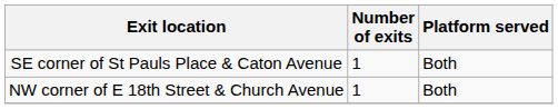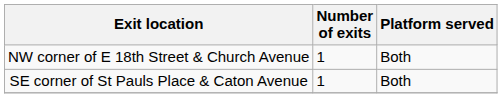 <table class="wikitable">
 <tr>
 <th>Exit location</th>
 <th width=50px>Number of exits</th>
 <th>Platform served</th>
 </tr>
 <tr>
-<td align="center">SE corner of St Pauls Place & Caton Avenue</td>
+<td align="center">NW corner of E 18th Street & Church Avenue</td>
 <td>1</td>
 <td>Both</td>
 </tr>
 <tr>
-<td align="center">NW corner of E 18th Street & Church Avenue</td>
+<td align="center">SE corner of St Pauls Place & Caton Avenue</td>
 <td>1</td>
 <td>Both</td>
 </tr>
 <tr>
 </tr>
 </table>
